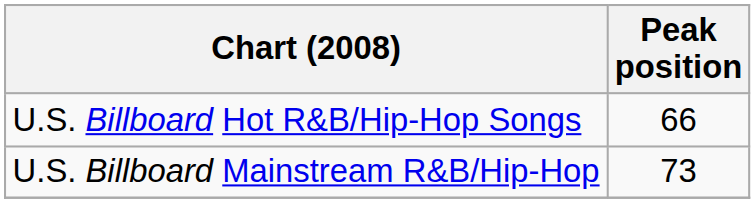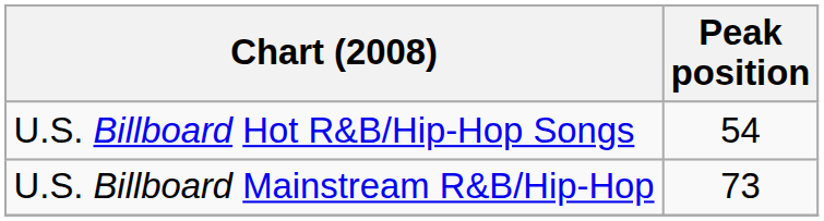 <table class="wikitable">
 <tr>
 <th align="center">Chart (2008)</th>
 <th align="center">Peak<br>position</th>
 </tr>
 <tr>
 <td align="left">U.S. <a href='#'><em>Billboard</em></a> <a href='#'>Hot R&B/Hip-Hop Songs</a></td>
-<td align="center">66</td>
+<td align="center">54</td>
 </tr>
 <tr>
 <td align="left">U.S. <em>Billboard</em> <a href='#'>Mainstream R&B/Hip-Hop</a></td>
 <td align="center">73</td>
 </tr>
 <tr>
 </tr>
 </table>
